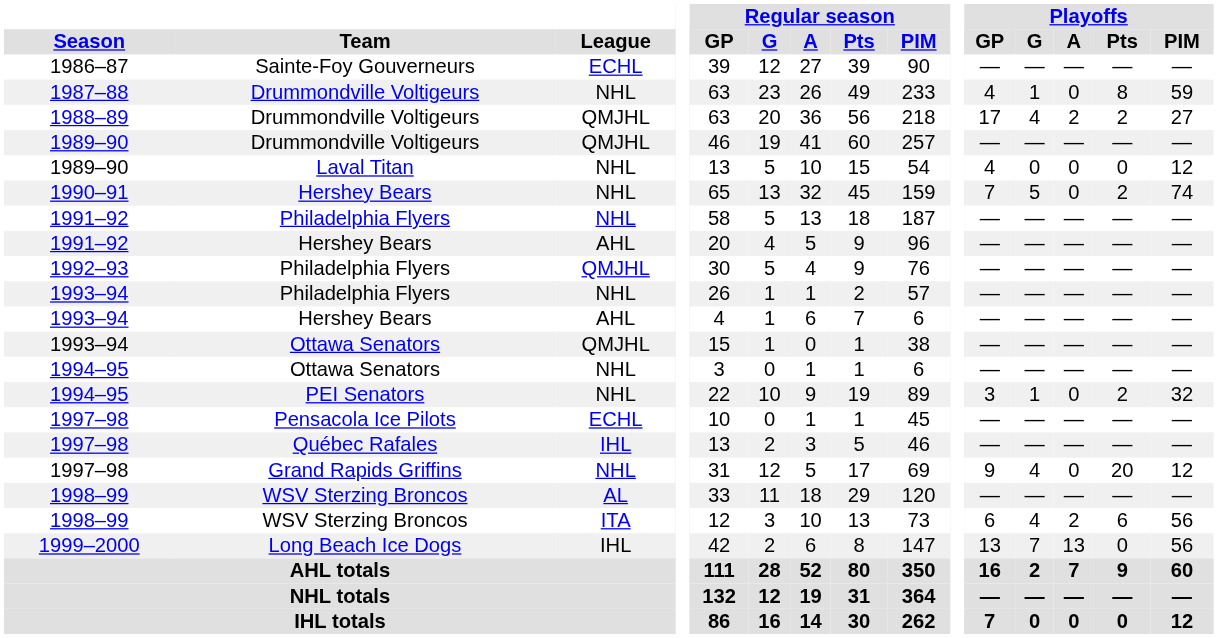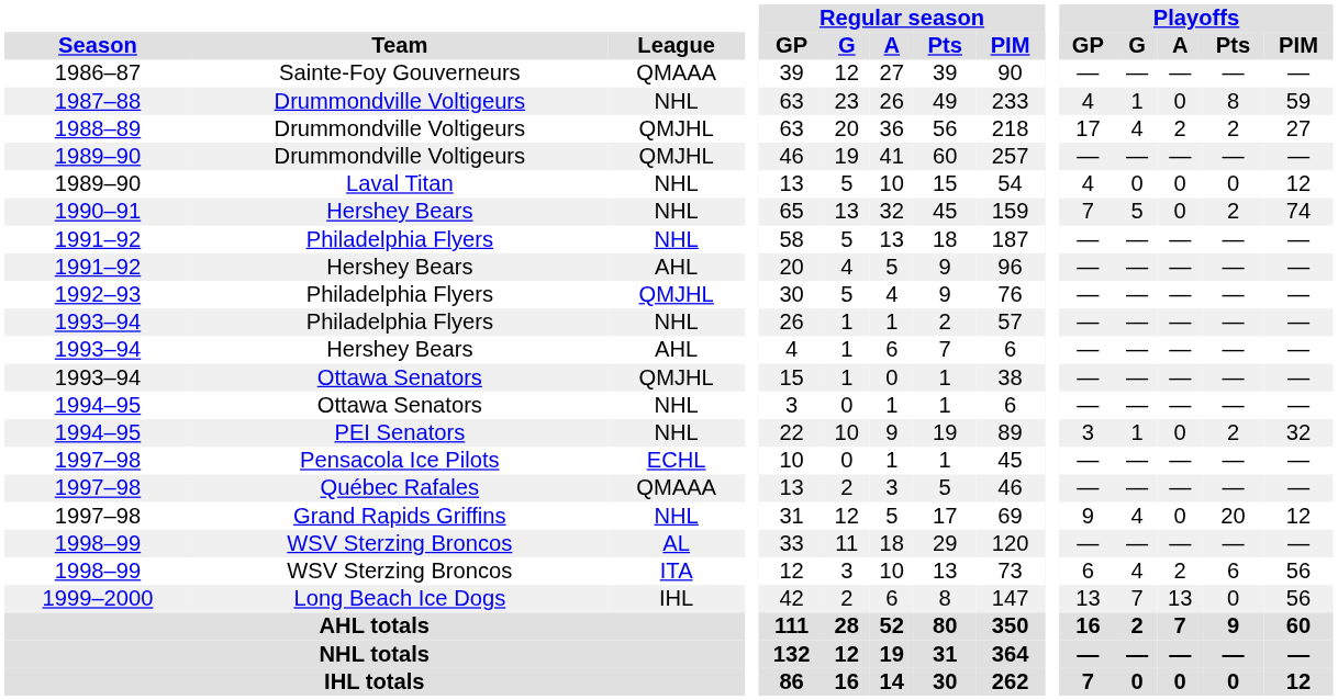 <table border="0" cellpadding="1" cellspacing="0" style="text-align:center; width:60em">
 <tr bgcolor="#e0e0e0">
 <th colspan="3" bgcolor="#ffffff"> </th>
 <th rowspan="100" bgcolor="#ffffff"> </th>
 <th colspan="5"><a href='#'>Regular season</a></th>
 <th rowspan="100" bgcolor="#ffffff"> </th>
 <th colspan="5"><a href='#'>Playoffs</a></th>
 </tr>
 <tr bgcolor="#e0e0e0">
 <th><a href='#'>Season</a></th>
 <th>Team</th>
 <th>League</th>
 <th>GP</th>
 <th><a href='#'>G</a></th>
 <th><a href='#'>A</a></th>
 <th><a href='#'>Pts</a></th>
 <th><a href='#'>PIM</a></th>
 <th>GP</th>
 <th>G</th>
 <th>A</th>
 <th>Pts</th>
 <th>PIM</th>
 </tr>
 <tr>
 <td>1986–87</td>
 <td>Sainte-Foy Gouverneurs</td>
-<td><a href='#'>ECHL</a></td>
+<td>QMAAA</td>
 <td>39</td>
 <td>12</td>
 <td>27</td>
 <td>39</td>
 <td>90</td>
 <td>—</td>
 <td>—</td>
 <td>—</td>
 <td>—</td>
 <td>—</td>
 </tr>
 <tr bgcolor="#f0f0f0">
 <td><a href='#'>1987–88</a></td>
 <td><a href='#'>Drummondville Voltigeurs</a></td>
 <td>NHL</td>
 <td>63</td>
 <td>23</td>
 <td>26</td>
 <td>49</td>
 <td>233</td>
 <td>4</td>
 <td>1</td>
 <td>0</td>
 <td>8</td>
 <td>59</td>
 </tr>
 <tr>
 <td><a href='#'>1988–89</a></td>
 <td>Drummondville Voltigeurs</td>
 <td>QMJHL</td>
 <td>63</td>
 <td>20</td>
 <td>36</td>
 <td>56</td>
 <td>218</td>
 <td>17</td>
 <td>4</td>
 <td>2</td>
 <td>2</td>
 <td>27</td>
 </tr>
 <tr bgcolor="#f0f0f0">
 <td><a href='#'>1989–90</a></td>
 <td>Drummondville Voltigeurs</td>
 <td>QMJHL</td>
 <td>46</td>
 <td>19</td>
 <td>41</td>
 <td>60</td>
 <td>257</td>
 <td>—</td>
 <td>—</td>
 <td>—</td>
 <td>—</td>
 <td>—</td>
 </tr>
 <tr>
 <td>1989–90</td>
 <td><a href='#'>Laval Titan</a></td>
 <td>NHL</td>
 <td>13</td>
 <td>5</td>
 <td>10</td>
 <td>15</td>
 <td>54</td>
 <td>4</td>
 <td>0</td>
 <td>0</td>
 <td>0</td>
 <td>12</td>
 </tr>
 <tr bgcolor="#f0f0f0">
 <td><a href='#'>1990–91</a></td>
 <td><a href='#'>Hershey Bears</a></td>
 <td>NHL</td>
 <td>65</td>
 <td>13</td>
 <td>32</td>
 <td>45</td>
 <td>159</td>
 <td>7</td>
 <td>5</td>
 <td>0</td>
 <td>2</td>
 <td>74</td>
 </tr>
 <tr>
 <td><a href='#'>1991–92</a></td>
 <td><a href='#'>Philadelphia Flyers</a></td>
 <td><a href='#'>NHL</a></td>
 <td>58</td>
 <td>5</td>
 <td>13</td>
 <td>18</td>
 <td>187</td>
 <td>—</td>
 <td>—</td>
 <td>—</td>
 <td>—</td>
 <td>—</td>
 </tr>
 <tr bgcolor="#f0f0f0">
 <td><a href='#'>1991–92</a></td>
 <td>Hershey Bears</td>
 <td>AHL</td>
 <td>20</td>
 <td>4</td>
 <td>5</td>
 <td>9</td>
 <td>96</td>
 <td>—</td>
 <td>—</td>
 <td>—</td>
 <td>—</td>
 <td>—</td>
 </tr>
 <tr>
 <td><a href='#'>1992–93</a></td>
 <td>Philadelphia Flyers</td>
 <td><a href='#'>QMJHL</a></td>
 <td>30</td>
 <td>5</td>
 <td>4</td>
 <td>9</td>
 <td>76</td>
 <td>—</td>
 <td>—</td>
 <td>—</td>
 <td>—</td>
 <td>—</td>
 </tr>
 <tr bgcolor="#f0f0f0">
 <td><a href='#'>1993–94</a></td>
 <td>Philadelphia Flyers</td>
 <td>NHL</td>
 <td>26</td>
 <td>1</td>
 <td>1</td>
 <td>2</td>
 <td>57</td>
 <td>—</td>
 <td>—</td>
 <td>—</td>
 <td>—</td>
 <td>—</td>
 </tr>
 <tr>
 <td><a href='#'>1993–94</a></td>
 <td>Hershey Bears</td>
 <td>AHL</td>
 <td>4</td>
 <td>1</td>
 <td>6</td>
 <td>7</td>
 <td>6</td>
 <td>—</td>
 <td>—</td>
 <td>—</td>
 <td>—</td>
 <td>—</td>
 </tr>
 <tr bgcolor="#f0f0f0">
 <td>1993–94</td>
 <td><a href='#'>Ottawa Senators</a></td>
 <td>QMJHL</td>
 <td>15</td>
 <td>1</td>
 <td>0</td>
 <td>1</td>
 <td>38</td>
 <td>—</td>
 <td>—</td>
 <td>—</td>
 <td>—</td>
 <td>—</td>
 </tr>
 <tr>
 <td><a href='#'>1994–95</a></td>
 <td>Ottawa Senators</td>
 <td>NHL</td>
 <td>3</td>
 <td>0</td>
 <td>1</td>
 <td>1</td>
 <td>6</td>
 <td>—</td>
 <td>—</td>
 <td>—</td>
 <td>—</td>
 <td>—</td>
 </tr>
 <tr bgcolor="#f0f0f0">
 <td><a href='#'>1994–95</a></td>
 <td><a href='#'>PEI Senators</a></td>
 <td>NHL</td>
 <td>22</td>
 <td>10</td>
 <td>9</td>
 <td>19</td>
 <td>89</td>
 <td>3</td>
 <td>1</td>
 <td>0</td>
 <td>2</td>
 <td>32</td>
 </tr>
 <tr>
 <td><a href='#'>1997–98</a></td>
 <td><a href='#'>Pensacola Ice Pilots</a></td>
 <td><a href='#'>ECHL</a></td>
 <td>10</td>
 <td>0</td>
 <td>1</td>
 <td>1</td>
 <td>45</td>
 <td>—</td>
 <td>—</td>
 <td>—</td>
 <td>—</td>
 <td>—</td>
 </tr>
 <tr bgcolor="#f0f0f0">
 <td><a href='#'>1997–98</a></td>
 <td><a href='#'>Québec Rafales</a></td>
-<td><a href='#'>IHL</a></td>
+<td>QMAAA</td>
 <td>13</td>
 <td>2</td>
 <td>3</td>
 <td>5</td>
 <td>46</td>
 <td>—</td>
 <td>—</td>
 <td>—</td>
 <td>—</td>
 <td>—</td>
 </tr>
 <tr>
 <td>1997–98</td>
 <td><a href='#'>Grand Rapids Griffins</a></td>
 <td><a href='#'>NHL</a></td>
 <td>31</td>
 <td>12</td>
 <td>5</td>
 <td>17</td>
 <td>69</td>
 <td>9</td>
 <td>4</td>
 <td>0</td>
 <td>20</td>
 <td>12</td>
 </tr>
 <tr bgcolor="#f0f0f0">
 <td><a href='#'>1998–99</a></td>
 <td><a href='#'>WSV Sterzing Broncos</a></td>
 <td><a href='#'>AL</a></td>
 <td>33</td>
 <td>11</td>
 <td>18</td>
 <td>29</td>
 <td>120</td>
 <td>—</td>
 <td>—</td>
 <td>—</td>
 <td>—</td>
 <td>—</td>
 </tr>
 <tr>
 <td><a href='#'>1998–99</a></td>
 <td>WSV Sterzing Broncos</td>
 <td><a href='#'>ITA</a></td>
 <td>12</td>
 <td>3</td>
 <td>10</td>
 <td>13</td>
 <td>73</td>
 <td>6</td>
 <td>4</td>
 <td>2</td>
 <td>6</td>
 <td>56</td>
 </tr>
 <tr bgcolor="#f0f0f0">
 <td><a href='#'>1999–2000</a></td>
 <td><a href='#'>Long Beach Ice Dogs</a></td>
 <td>IHL</td>
 <td>42</td>
 <td>2</td>
 <td>6</td>
 <td>8</td>
 <td>147</td>
 <td>13</td>
 <td>7</td>
 <td>13</td>
 <td>0</td>
 <td>56</td>
 </tr>
 <tr bgcolor="#e0e0e0">
 <th colspan="3">AHL totals</th>
 <th>111</th>
 <th>28</th>
 <th>52</th>
 <th>80</th>
 <th>350</th>
 <th>16</th>
 <th>2</th>
 <th>7</th>
 <th>9</th>
 <th>60</th>
 </tr>
 <tr bgcolor="#e0e0e0">
 <th colspan="3">NHL totals</th>
 <th>132</th>
 <th>12</th>
 <th>19</th>
 <th>31</th>
 <th>364</th>
 <th>—</th>
 <th>—</th>
 <th>—</th>
 <th>—</th>
 <th>—</th>
 </tr>
 <tr bgcolor="#e0e0e0">
 <th colspan="3">IHL totals</th>
 <th>86</th>
 <th>16</th>
 <th>14</th>
 <th>30</th>
 <th>262</th>
 <th>7</th>
 <th>0</th>
 <th>0</th>
 <th>0</th>
 <th>12</th>
 </tr>
 </table>
